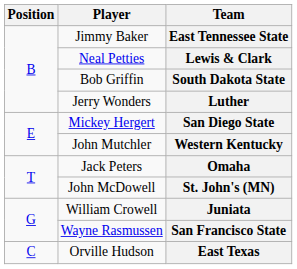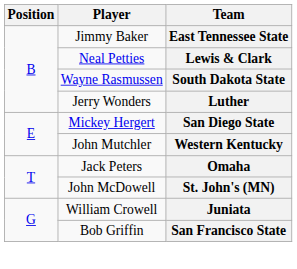 <table class="wikitable">
 <tr>
 <th>Position</th>
 <th>Player</th>
 <th>Team</th>
 </tr>
 <tr style="text-align:center;">
 <td rowspan="4"><a href='#'>B</a></td>
 <td>Jimmy Baker</td>
 <th Style = >East Tennessee State</th>
 </tr>
 <tr style="text-align:center;">
 <td><a href='#'>Neal Petties</a></td>
 <th Style = >Lewis & Clark</th>
 </tr>
 <tr style="text-align:center;">
-<td>Bob Griffin</td>
+<td><a href='#'>Wayne Rasmussen</a></td>
 <th Style = >South Dakota State</th>
 </tr>
 <tr style="text-align:center;">
 <td>Jerry Wonders</td>
 <th Style = >Luther</th>
 </tr>
 <tr style="text-align:center;">
 <td rowspan="2"><a href='#'>E</a></td>
 <td><a href='#'>Mickey Hergert</a></td>
 <th Style = >San Diego State</th>
 </tr>
 <tr style="text-align:center;">
 <td>John Mutchler</td>
 <th Style = >Western Kentucky</th>
 </tr>
 <tr style="text-align:center;">
 <td rowspan="2"><a href='#'>T</a></td>
 <td>Jack Peters</td>
 <th Style = >Omaha</th>
 </tr>
 <tr style="text-align:center;">
 <td>John McDowell</td>
 <th Style = >St. John's (MN)</th>
 </tr>
 <tr style="text-align:center;">
 <td rowspan="2"><a href='#'>G</a></td>
 <td>William Crowell</td>
 <th Style = >Juniata</th>
 </tr>
 <tr style="text-align:center;">
-<td><a href='#'>Wayne Rasmussen</a></td>
+<td>Bob Griffin</td>
 <th Style = >San Francisco State</th>
 </tr>
-<tr style="text-align:center;">
-<td><a href='#'>C</a></td>
-<td>Orville Hudson</td>
-<th Style = >East Texas</th>
-</tr>
 </table>
